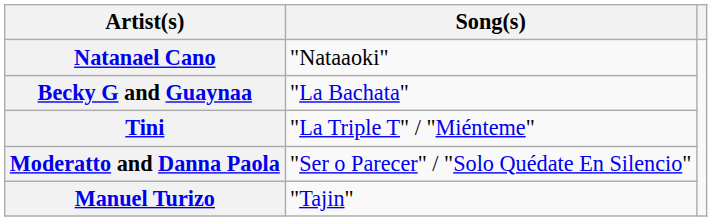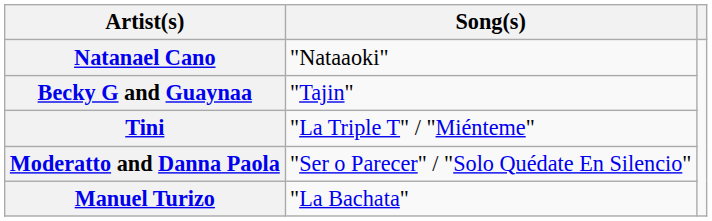 <table class="wikitable plainrowheaders">
 <tr>
 <th scope="col">Artist(s)</th>
 <th scope="col">Song(s)</th>
 <th></th>
 </tr>
 <tr>
 <th scope="row"><a href='#'>Natanael Cano</a></th>
 <td>"Nataaoki"</td>
 <td rowspan="5"></td>
 </tr>
 <tr>
 <th scope="row"><a href='#'>Becky G</a> and <a href='#'>Guaynaa</a></th>
-<td>"<a href='#'>La Bachata</a>"</td>
+<td>"<a href='#'>Tajin</a>"</td>
 </tr>
 <tr>
 <th scope="row"><a href='#'>Tini</a></th>
 <td>"<a href='#'>La Triple T</a>" / "<a href='#'>Miénteme</a>"</td>
 </tr>
 <tr>
 <th scope="row"><a href='#'>Moderatto</a> and <a href='#'>Danna Paola</a></th>
 <td>"<a href='#'>Ser o Parecer</a>" / "<a href='#'>Solo Quédate En Silencio</a>"</td>
 </tr>
 <tr>
 <th scope="row"><a href='#'>Manuel Turizo</a></th>
-<td>"<a href='#'>Tajin</a>"</td>
+<td>"<a href='#'>La Bachata</a>"</td>
 </tr>
 </table>
